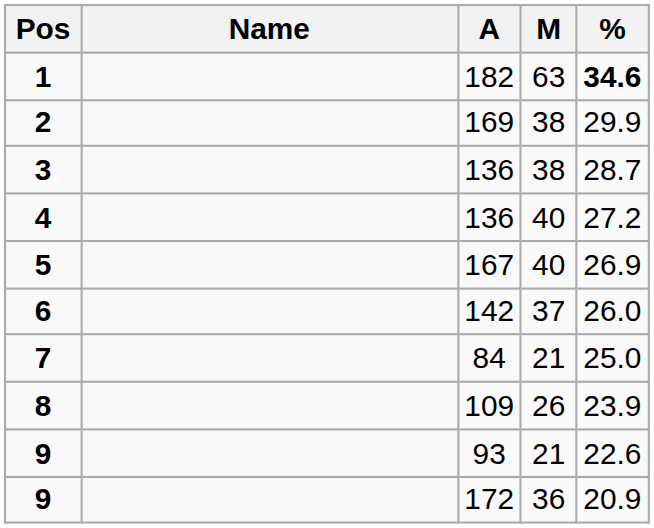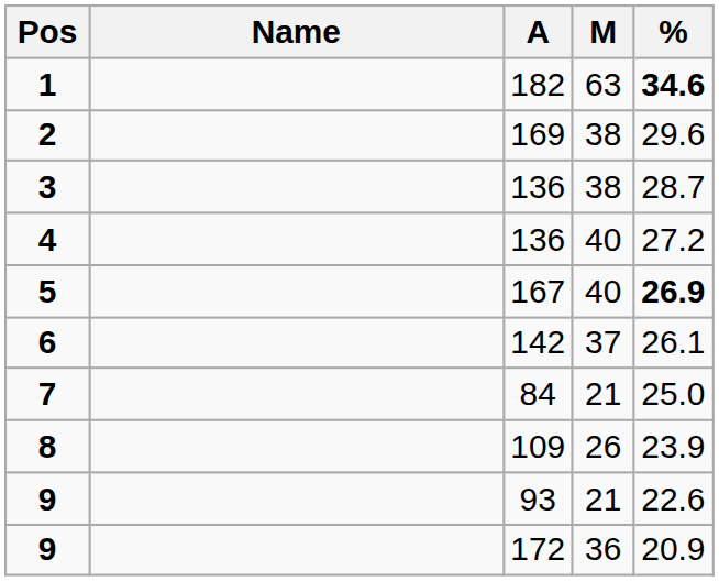 <table class="wikitable" style="text-align:center; font-size:90%;">
 <tr>
 <th width=30px>Pos</th>
 <th width=175px>Name</th>
 <th width=20px>A</th>
 <th width=20px>M</th>
 <th width=25px>%</th>
 </tr>
 <tr>
 <td><strong>1</strong></td>
 <td align=left><strong></strong></td>
 <td>182</td>
 <td>63</td>
 <td><strong>34.6</strong></td>
 </tr>
 <tr>
 <td><strong>2</strong></td>
 <td align=left></td>
 <td>169</td>
 <td>38</td>
-<td>29.9</td>
+<td>29.6</td>
 </tr>
 <tr>
 <td><strong>3</strong></td>
 <td align=left></td>
 <td>136</td>
 <td>38</td>
 <td>28.7</td>
 </tr>
 <tr>
 <td><strong>4</strong></td>
 <td align=left></td>
 <td>136</td>
 <td>40</td>
 <td>27.2</td>
 </tr>
 <tr>
 <td><strong>5</strong></td>
 <td align=left></td>
 <td>167</td>
 <td>40</td>
-<td>26.9</td>
+<td><strong>26.9</strong></td>
 </tr>
 <tr>
 <td><strong>6</strong></td>
 <td align=left></td>
 <td>142</td>
 <td>37</td>
-<td>26.0</td>
+<td>26.1</td>
 </tr>
 <tr>
 <td><strong>7</strong></td>
 <td align=left></td>
 <td>84</td>
 <td>21</td>
 <td>25.0</td>
 </tr>
 <tr>
 <td><strong>8</strong></td>
 <td align=left></td>
 <td>109</td>
 <td>26</td>
 <td>23.9</td>
 </tr>
 <tr>
 <td><strong>9</strong></td>
 <td align=left></td>
 <td>93</td>
 <td>21</td>
 <td>22.6</td>
 </tr>
 <tr>
 <td><strong>9</strong></td>
 <td align=left></td>
 <td>172</td>
 <td>36</td>
 <td>20.9</td>
 </tr>
 </table>
